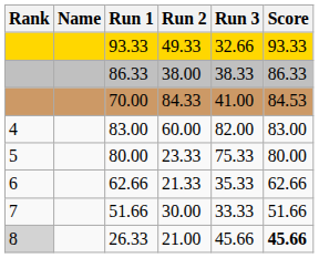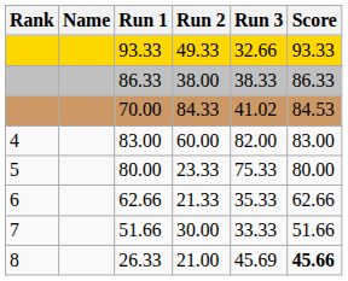 <table class="wikitable">
 <tr>
 <th>Rank</th>
 <th>Name</th>
 <th>Run 1</th>
 <th>Run 2</th>
 <th>Run 3</th>
 <th>Score</th>
 </tr>
 <tr style="background:gold;">
 <td></td>
 <td></td>
 <td>93.33</td>
 <td>49.33</td>
 <td>32.66</td>
 <td>93.33</td>
 </tr>
 <tr style="background:silver;">
 <td></td>
 <td></td>
 <td>86.33</td>
 <td>38.00</td>
 <td>38.33</td>
 <td>86.33</td>
 </tr>
 <tr style="background:#CC9966;">
 <td></td>
 <td></td>
 <td>70.00</td>
 <td>84.33</td>
-<td>41.00</td>
+<td>41.02</td>
 <td>84.53</td>
 </tr>
 <tr>
 <td>4</td>
 <td></td>
 <td>83.00</td>
 <td>60.00</td>
 <td>82.00</td>
 <td>83.00</td>
 </tr>
 <tr>
 <td>5</td>
 <td></td>
 <td>80.00</td>
 <td>23.33</td>
 <td>75.33</td>
 <td>80.00</td>
 </tr>
 <tr>
 <td>6</td>
 <td></td>
 <td>62.66</td>
 <td>21.33</td>
 <td>35.33</td>
 <td>62.66</td>
 </tr>
 <tr>
 <td>7</td>
 <td></td>
 <td>51.66</td>
 <td>30.00</td>
 <td>33.33</td>
 <td>51.66</td>
 </tr>
 <tr>
-<td style="background: lightgrey;">8</td>
+<td>8</td>
 <td></td>
 <td>26.33</td>
 <td>21.00</td>
-<td>45.66</td>
+<td>45.69</td>
 <td><strong>45.66</strong></td>
 </tr>
 </table>
